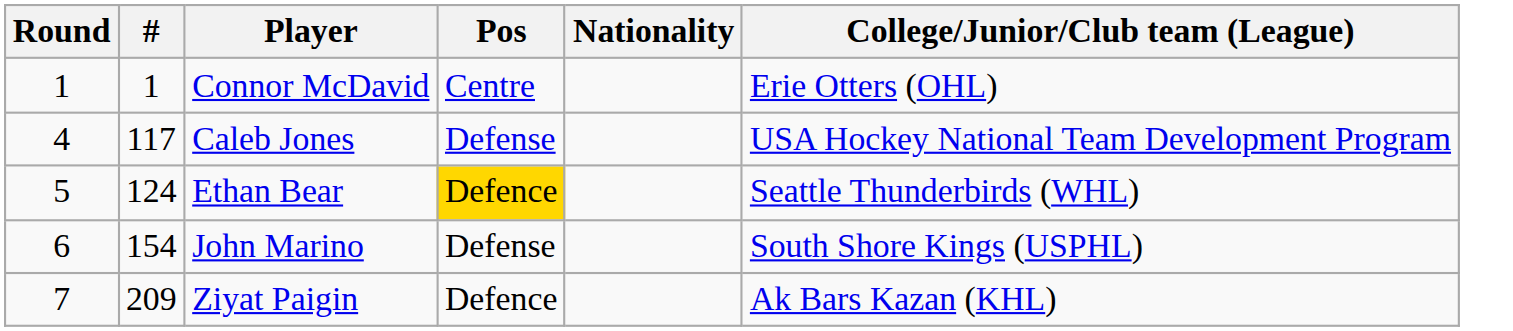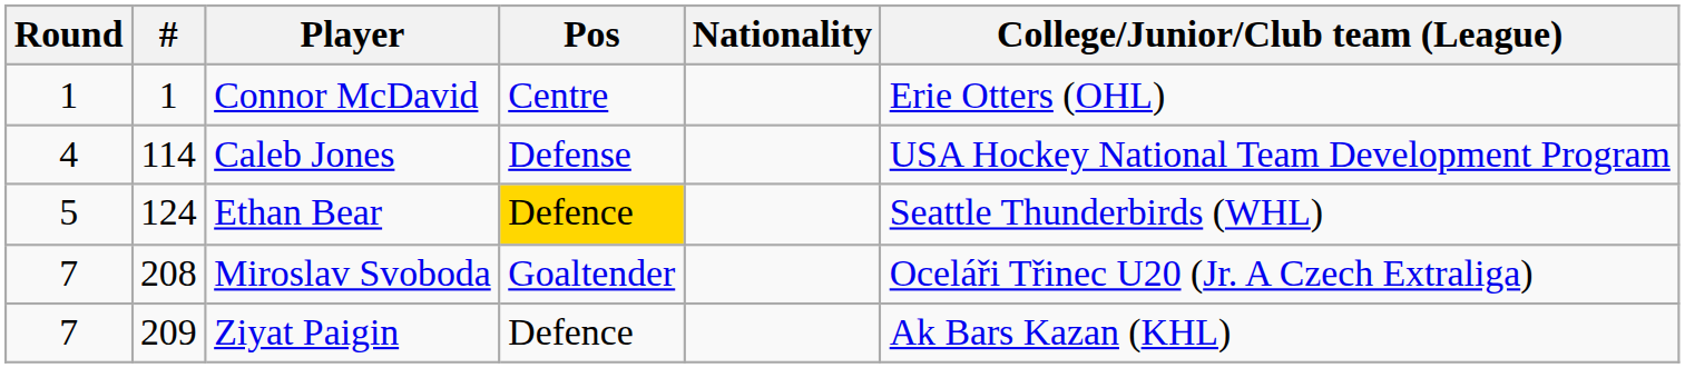 <table class="wikitable">
 <tr>
 <th>Round</th>
 <th>#</th>
 <th>Player</th>
 <th>Pos</th>
 <th>Nationality</th>
 <th>College/Junior/Club team (League)</th>
 </tr>
 <tr>
 <td style="text-align:center">1</td>
 <td style="text-align:center">1</td>
 <td><a href='#'>Connor McDavid</a></td>
 <td><a href='#'>Centre</a></td>
 <td></td>
 <td><a href='#'>Erie Otters</a> (<a href='#'>OHL</a>)</td>
 </tr>
 <tr>
 <td style="text-align:center">4</td>
-<td style="text-align:center">117</td>
+<td style="text-align:center">114</td>
 <td><a href='#'>Caleb Jones</a></td>
 <td><a href='#'>Defense</a></td>
 <td></td>
 <td><a href='#'>USA Hockey National Team Development Program</a></td>
 </tr>
 <tr>
 <td style="text-align:center">5</td>
 <td style="text-align:center">124</td>
 <td><a href='#'>Ethan Bear</a></td>
 <td style="background: gold;">Defence</td>
 <td></td>
 <td><a href='#'>Seattle Thunderbirds</a> (<a href='#'>WHL</a>)</td>
 </tr>
 <tr>
-<td style="text-align:center">6</td>
-<td style="text-align:center">154</td>
-<td><a href='#'>John Marino</a></td>
-<td>Defense</td>
+<td style="text-align:center">7</td>
+<td style="text-align:center">208</td>
+<td><a href='#'>Miroslav Svoboda</a></td>
+<td><a href='#'>Goaltender</a></td>
 <td></td>
-<td><a href='#'>South Shore Kings</a> (<a href='#'>USPHL</a>)</td>
+<td><a href='#'>Oceláři Třinec U20</a> (<a href='#'>Jr. A Czech Extraliga</a>)</td>
 </tr>
 <tr>
 <td style="text-align:center">7</td>
 <td style="text-align:center">209</td>
 <td><a href='#'>Ziyat Paigin</a></td>
 <td>Defence</td>
 <td></td>
 <td><a href='#'>Ak Bars Kazan</a> (<a href='#'>KHL</a>)</td>
 </tr>
 </table>
